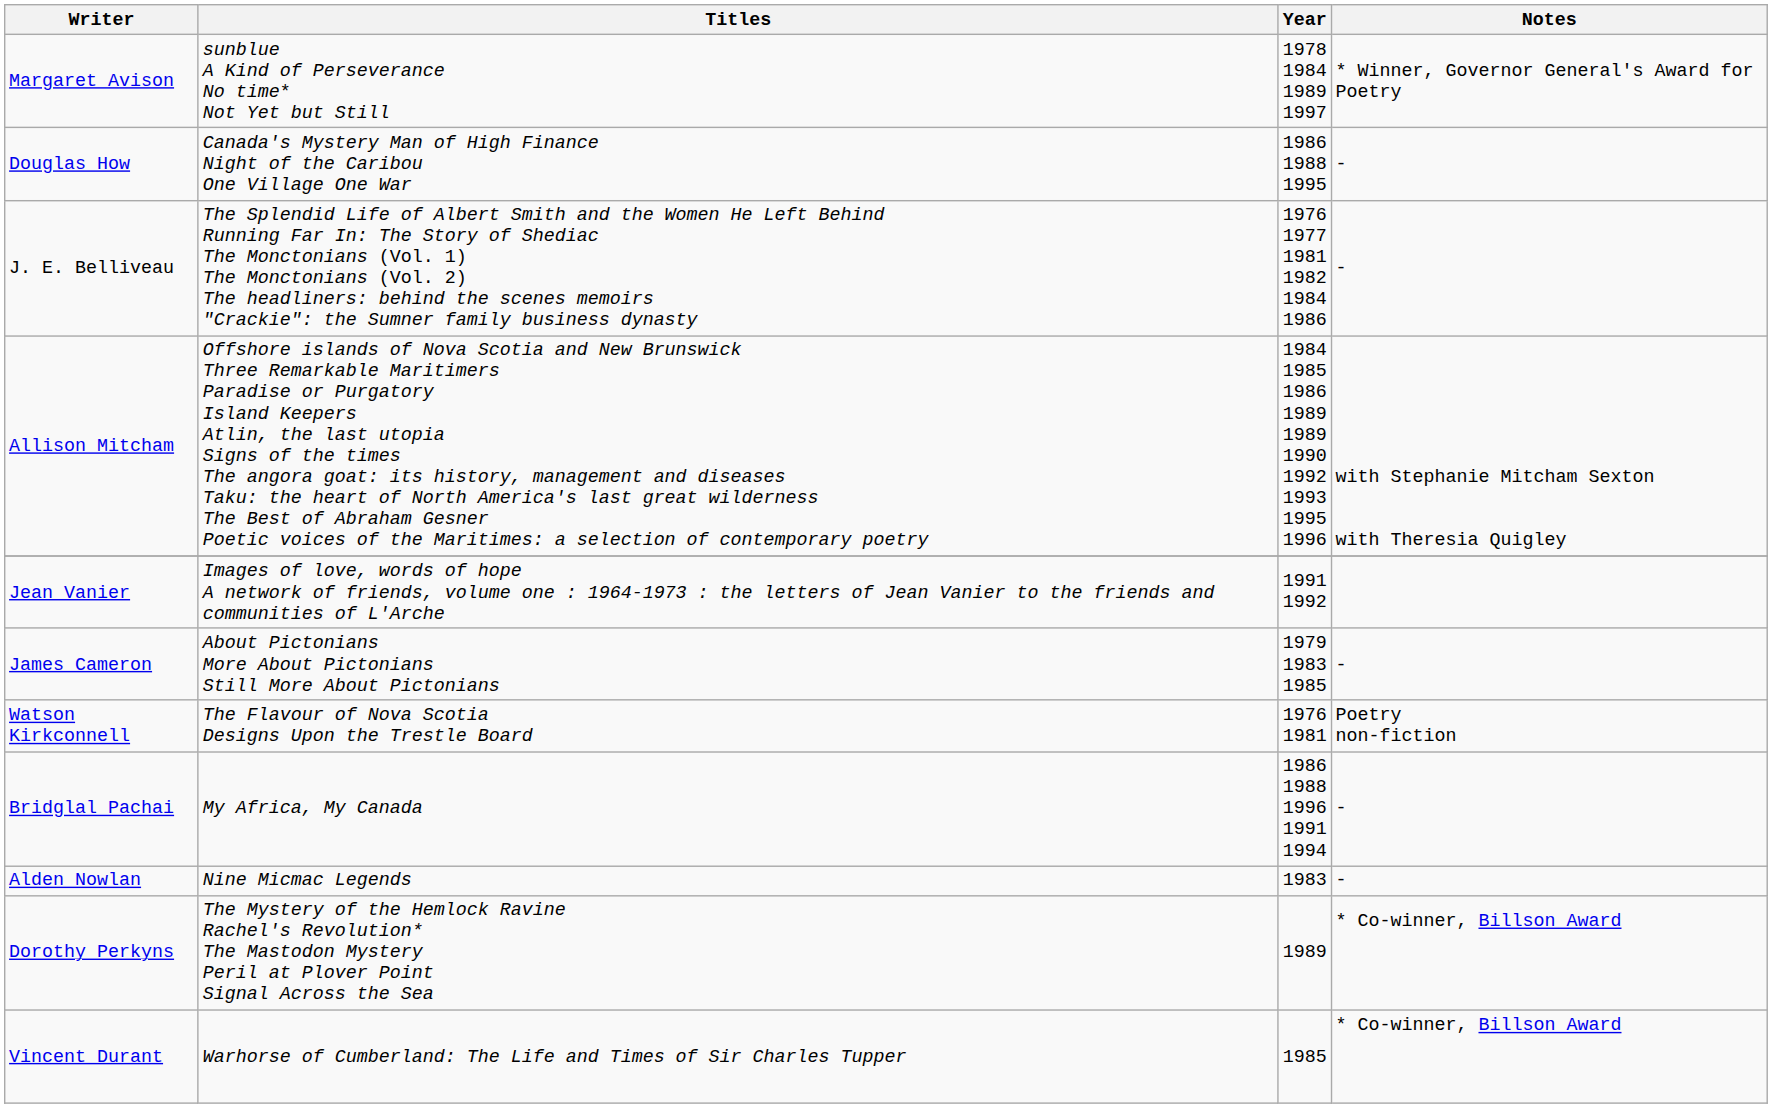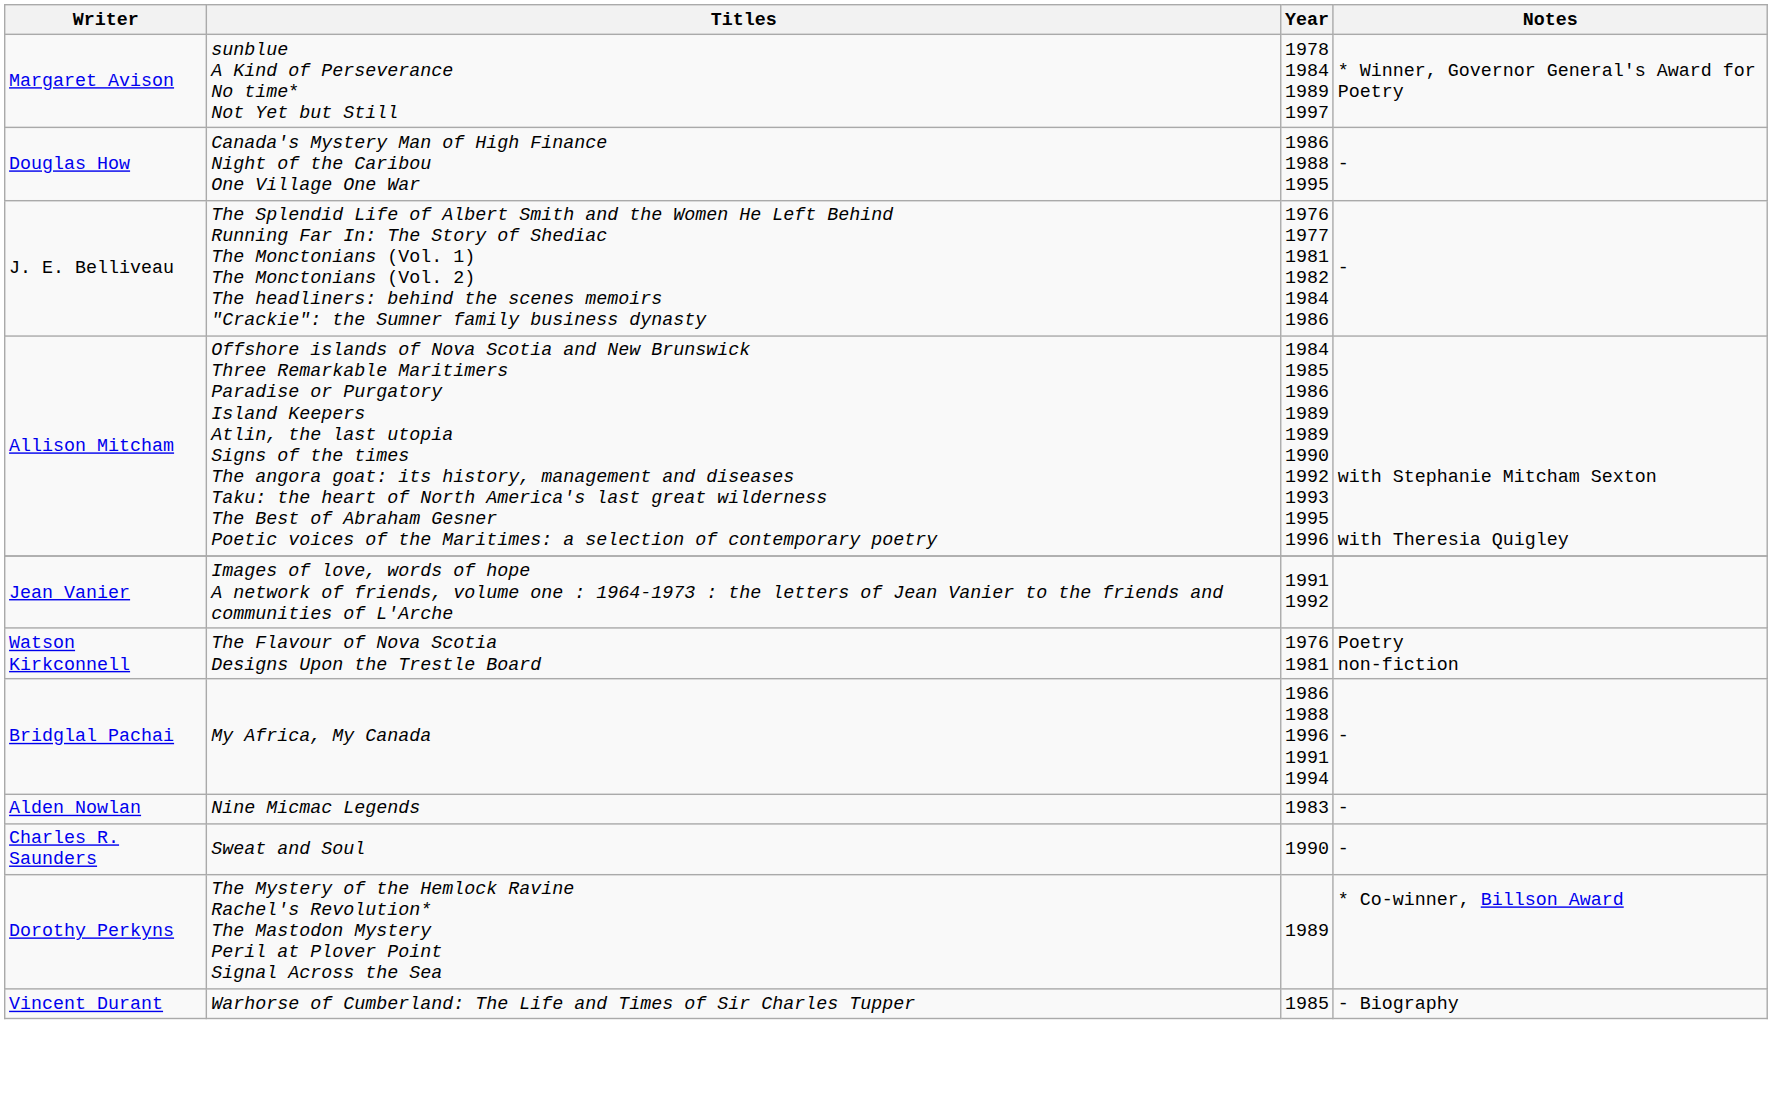 <table class="wikitable">
 <tr>
 <th>Writer</th>
 <th>Titles</th>
 <th>Year</th>
 <th>Notes</th>
 </tr>
 <tr>
 <td><a href='#'>Margaret Avison</a></td>
 <td><em>sunblue</em><br><em>A Kind of Perseverance</em><br><em>No time</em>*<br><em>Not Yet but Still</em></td>
 <td>1978<br>1984<br>1989<br>1997</td>
 <td>* Winner, Governor General's Award for Poetry<br></td>
 </tr>
 <tr>
 <td><a href='#'>Douglas How</a></td>
 <td><em>Canada's Mystery Man of High Finance</em><br><em>Night of the Caribou</em><br><em>One Village One War</em></td>
 <td>1986<br>1988<br>1995</td>
 <td>-</td>
 </tr>
 <tr>
 <td>J. E. Belliveau</td>
 <td><em>The Splendid Life of Albert Smith and the Women He Left Behind</em><br><em>Running Far In: The Story of Shediac</em><br><em>The Monctonians</em> (Vol. 1)<br><em>The Monctonians</em> (Vol. 2)<br><em>The headliners: behind the scenes memoirs</em><br><em>"Crackie": the Sumner family business dynasty</em></td>
 <td>1976<br>1977<br>1981<br>1982<br>1984<br>1986</td>
 <td>-</td>
 </tr>
 <tr>
 <td><a href='#'>Allison Mitcham</a></td>
 <td><em>Offshore islands of Nova Scotia and New Brunswick</em><br><em>Three Remarkable Maritimers</em><br><em>Paradise or Purgatory</em><br><em>Island Keepers</em><br><em>Atlin, the last utopia</em><br><em>Signs of the times</em><br><em>The angora goat: its history, management and diseases</em><br><em>Taku: the heart of North America's last great wilderness</em><br><em>The Best of Abraham Gesner</em><br><em>Poetic voices of the Maritimes: a selection of contemporary poetry</em></td>
 <td>1984<br>1985<br>1986<br>1989<br>1989<br>1990<br>1992<br>1993<br>1995<br>1996</td>
 <td><br><br><br><br><br><br>with Stephanie Mitcham Sexton<br><br><br> with Theresia Quigley</td>
 </tr>
 <tr>
 </tr>
 <tr>
 <td><a href='#'>Jean Vanier</a></td>
 <td><em>Images of love, words of hope </em><br><em>A network of friends, volume one : 1964-1973 : the letters of Jean Vanier to the friends and communities of L'Arche</em></td>
 <td>1991<br>1992</td>
 <td></td>
 </tr>
 <tr>
-<td><a href='#'>James Cameron</a></td>
-<td><em>About Pictonians</em><br><em>More About Pictonians</em><br><em>Still More About Pictonians</em></td>
-<td>1979<br>1983<br>1985</td>
-<td>-</td>
-</tr>
-<tr>
 <td><a href='#'>Watson Kirkconnell</a></td>
 <td><em>The Flavour of Nova Scotia</em><br><em>Designs Upon the Trestle Board</em></td>
 <td>1976<br>1981</td>
 <td>Poetry<br>non-fiction</td>
 </tr>
 <tr>
 <td><a href='#'>Bridglal Pachai</a></td>
 <td><em>My Africa, My Canada</em></td>
 <td>1986<br>1988<br>1996<br>1991<br>1994<br></td>
 <td>-</td>
 </tr>
 <tr>
 <td><a href='#'>Alden Nowlan</a></td>
 <td><em>Nine Micmac Legends</em></td>
 <td>1983</td>
 <td>-</td>
 </tr>
 <tr>
+<td><a href='#'>Charles R. Saunders</a></td>
+<td><em>Sweat and Soul</em></td>
+<td>1990</td>
+<td>-</td>
+</tr>
+<tr>
 <td><a href='#'>Dorothy Perkyns</a></td>
 <td><em>The Mystery of the Hemlock Ravine</em><br><em>Rachel's Revolution*</em><br><em>The Mastodon Mystery</em><br><em>Peril at Plover Point</em><br><em>Signal Across the Sea</em><br></td>
 <td>1989</td>
 <td>* Co-winner, <a href='#'>Billson Award</a><br><br><br><br></td>
 </tr>
 <tr>
 <td><a href='#'>Vincent Durant</a></td>
 <td><em>Warhorse of Cumberland: The Life and Times of Sir Charles Tupper</em></td>
 <td>1985</td>
-<td>* Co-winner, <a href='#'>Billson Award</a><br><br><br><br></td>
+<td>- Biography</td>
 </tr>
 </table>
